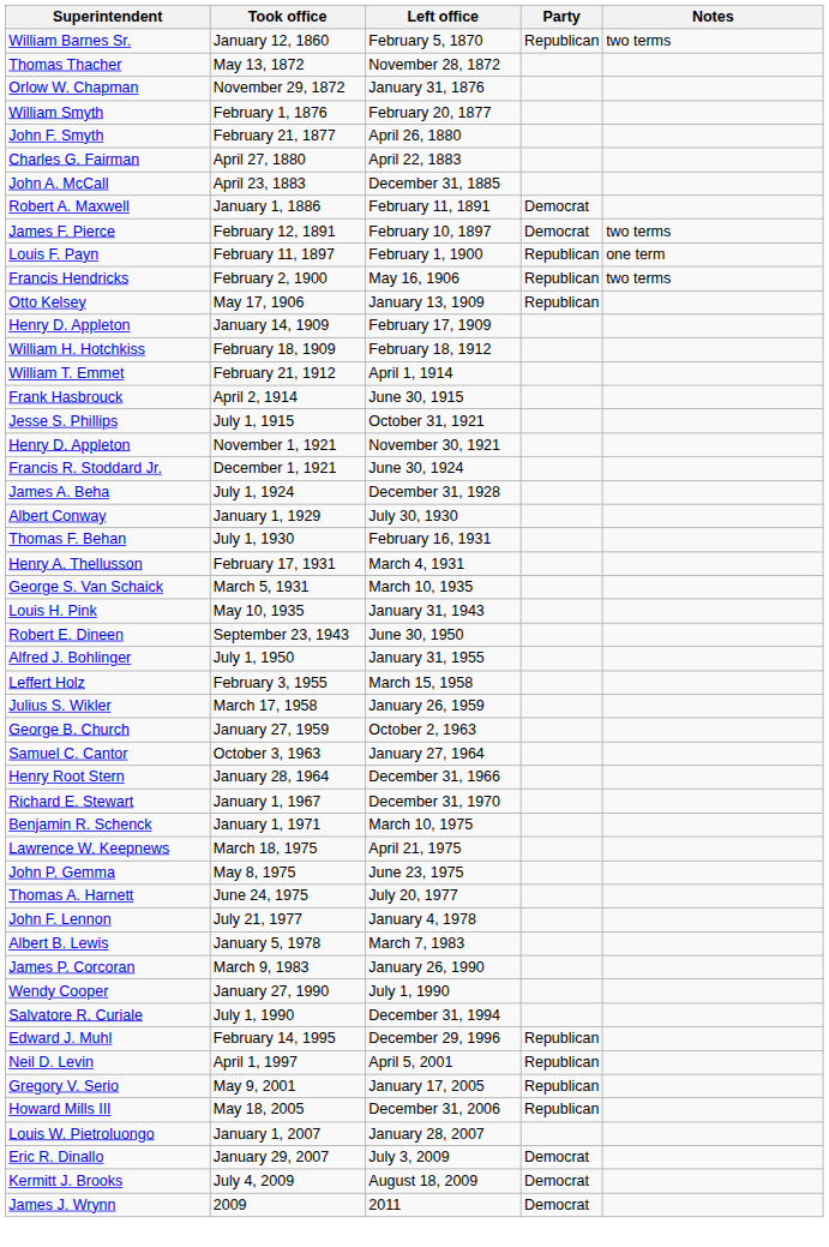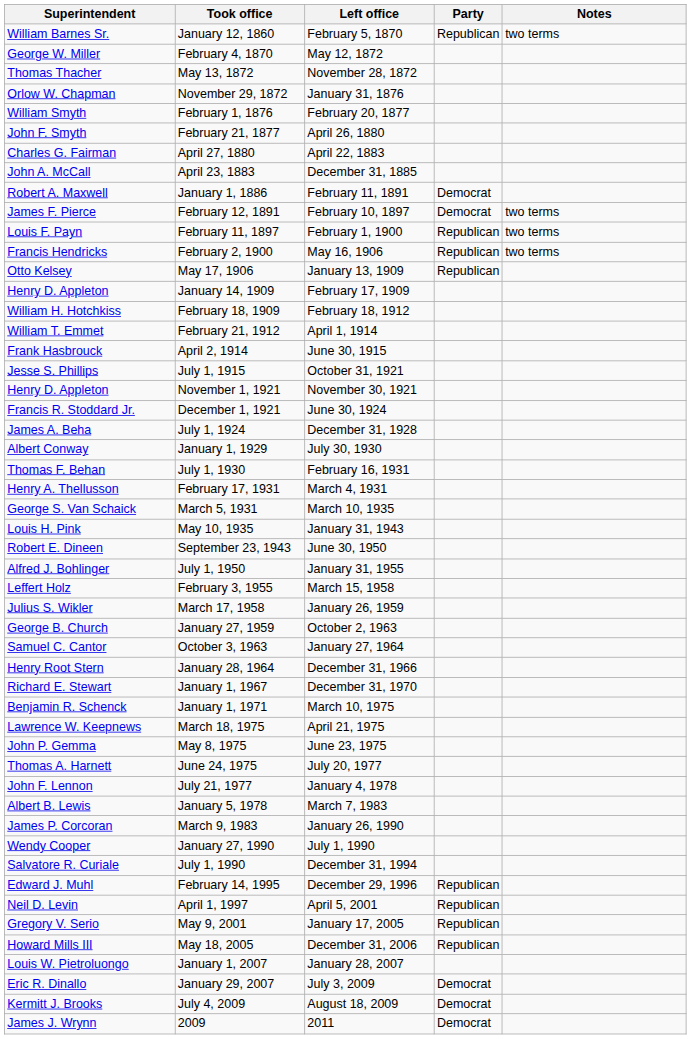 <table class="wikitable">
 <tr>
 <th width = "25%">Superintendent</th>
 <th width = "19%">Took office</th>
 <th width = "19%">Left office</th>
 <th width = "10%">Party</th>
 <th>Notes</th>
 </tr>
 <tr>
 <td><a href='#'>William Barnes Sr.</a></td>
 <td>January 12, 1860</td>
 <td>February 5, 1870</td>
 <td>Republican</td>
 <td>two terms</td>
+</tr>
+<tr>
+<td><a href='#'>George W. Miller</a></td>
+<td>February 4, 1870</td>
+<td>May 12, 1872</td>
+<td></td>
+<td></td>
 </tr>
 <tr>
 <td><a href='#'>Thomas Thacher</a></td>
 <td>May 13, 1872</td>
 <td>November 28, 1872</td>
 <td></td>
 <td></td>
 </tr>
 <tr>
 <td><a href='#'>Orlow W. Chapman</a></td>
 <td>November 29, 1872</td>
 <td>January 31, 1876</td>
 <td></td>
 <td></td>
 </tr>
 <tr>
 <td><a href='#'>William Smyth</a></td>
 <td>February 1, 1876</td>
 <td>February 20, 1877</td>
 <td></td>
 <td></td>
 </tr>
 <tr>
 <td><a href='#'>John F. Smyth</a></td>
 <td>February 21, 1877</td>
 <td>April 26, 1880</td>
 <td></td>
 <td></td>
 </tr>
 <tr>
 <td><a href='#'>Charles G. Fairman</a></td>
 <td>April 27, 1880</td>
 <td>April 22, 1883</td>
 <td></td>
 <td></td>
 </tr>
 <tr>
 <td><a href='#'>John A. McCall</a></td>
 <td>April 23, 1883</td>
 <td>December 31, 1885</td>
 <td></td>
 <td></td>
 </tr>
 <tr>
 <td><a href='#'>Robert A. Maxwell</a></td>
 <td>January 1, 1886</td>
 <td>February 11, 1891</td>
 <td>Democrat</td>
 <td></td>
 </tr>
 <tr>
 <td><a href='#'>James F. Pierce</a></td>
 <td>February 12, 1891</td>
 <td>February 10, 1897</td>
 <td>Democrat</td>
 <td>two terms</td>
 </tr>
 <tr>
 <td><a href='#'>Louis F. Payn</a></td>
 <td>February 11, 1897</td>
 <td>February 1, 1900</td>
 <td>Republican</td>
-<td>one term</td>
+<td>two terms</td>
 </tr>
 <tr>
 <td><a href='#'>Francis Hendricks</a></td>
 <td>February 2, 1900</td>
 <td>May 16, 1906</td>
 <td>Republican</td>
 <td>two terms</td>
 </tr>
 <tr>
 <td><a href='#'>Otto Kelsey</a></td>
 <td>May 17, 1906</td>
 <td>January 13, 1909</td>
 <td>Republican</td>
 <td></td>
 </tr>
 <tr>
 <td><a href='#'>Henry D. Appleton</a></td>
 <td>January 14, 1909</td>
 <td>February 17, 1909</td>
 <td></td>
 <td></td>
 </tr>
 <tr>
 <td><a href='#'>William H. Hotchkiss</a></td>
 <td>February 18, 1909</td>
 <td>February 18, 1912</td>
 <td></td>
 <td></td>
 </tr>
 <tr>
 <td><a href='#'>William T. Emmet</a></td>
 <td>February 21, 1912</td>
 <td>April 1, 1914</td>
 <td></td>
 <td></td>
 </tr>
 <tr>
 <td><a href='#'>Frank Hasbrouck</a></td>
 <td>April 2, 1914</td>
 <td>June 30, 1915</td>
 <td></td>
 <td></td>
 </tr>
 <tr>
 <td><a href='#'>Jesse S. Phillips</a></td>
 <td>July 1, 1915</td>
 <td>October 31, 1921</td>
 <td></td>
 <td></td>
 </tr>
 <tr>
 <td><a href='#'>Henry D. Appleton</a></td>
 <td>November 1, 1921</td>
 <td>November 30, 1921</td>
 <td></td>
 <td></td>
 </tr>
 <tr>
 <td><a href='#'>Francis R. Stoddard Jr.</a></td>
 <td>December 1, 1921</td>
 <td>June 30, 1924</td>
 <td></td>
 <td></td>
 </tr>
 <tr>
 <td><a href='#'>James A. Beha</a></td>
 <td>July 1, 1924</td>
 <td>December 31, 1928</td>
 <td></td>
 <td></td>
 </tr>
 <tr>
 <td><a href='#'>Albert Conway</a></td>
 <td>January 1, 1929</td>
 <td>July 30, 1930</td>
 <td></td>
 <td></td>
 </tr>
 <tr>
 <td><a href='#'>Thomas F. Behan</a></td>
 <td>July 1, 1930</td>
 <td>February 16, 1931</td>
 <td></td>
 <td></td>
 </tr>
 <tr>
 <td><a href='#'>Henry A. Thellusson</a></td>
 <td>February 17, 1931</td>
 <td>March 4, 1931</td>
 <td></td>
 <td></td>
 </tr>
 <tr>
 <td><a href='#'>George S. Van Schaick</a></td>
 <td>March 5, 1931</td>
 <td>March 10, 1935</td>
 <td></td>
 <td></td>
 </tr>
 <tr>
 <td><a href='#'>Louis H. Pink</a></td>
 <td>May 10, 1935</td>
 <td>January 31, 1943</td>
 <td></td>
 <td></td>
 </tr>
 <tr>
 <td><a href='#'>Robert E. Dineen</a></td>
 <td>September 23, 1943</td>
 <td>June 30, 1950</td>
 <td></td>
 <td></td>
 </tr>
 <tr>
 <td><a href='#'>Alfred J. Bohlinger</a></td>
 <td>July 1, 1950</td>
 <td>January 31, 1955</td>
 <td></td>
 <td></td>
 </tr>
 <tr>
 <td><a href='#'>Leffert Holz</a></td>
 <td>February 3, 1955</td>
 <td>March 15, 1958</td>
 <td></td>
 <td></td>
 </tr>
 <tr>
 <td><a href='#'>Julius S. Wikler</a></td>
 <td>March 17, 1958</td>
 <td>January 26, 1959</td>
 <td></td>
 <td></td>
 </tr>
 <tr>
 <td><a href='#'>George B. Church</a></td>
 <td>January 27, 1959</td>
 <td>October 2, 1963</td>
 <td></td>
 <td></td>
 </tr>
 <tr>
 <td><a href='#'>Samuel C. Cantor</a></td>
 <td>October 3, 1963</td>
 <td>January 27, 1964</td>
 <td></td>
 <td></td>
 </tr>
 <tr>
 <td><a href='#'>Henry Root Stern</a></td>
 <td>January 28, 1964</td>
 <td>December 31, 1966</td>
 <td></td>
 <td></td>
 </tr>
 <tr>
 <td><a href='#'>Richard E. Stewart</a></td>
 <td>January 1, 1967</td>
 <td>December 31, 1970</td>
 <td></td>
 <td></td>
 </tr>
 <tr>
 <td><a href='#'>Benjamin R. Schenck</a></td>
 <td>January 1, 1971</td>
 <td>March 10, 1975</td>
 <td></td>
 <td></td>
 </tr>
 <tr>
 <td><a href='#'>Lawrence W. Keepnews</a></td>
 <td>March 18, 1975</td>
 <td>April 21, 1975</td>
 <td></td>
 <td></td>
 </tr>
 <tr>
 <td><a href='#'>John P. Gemma</a></td>
 <td>May 8, 1975</td>
 <td>June 23, 1975</td>
 <td></td>
 <td></td>
 </tr>
 <tr>
 <td><a href='#'>Thomas A. Harnett</a></td>
 <td>June 24, 1975</td>
 <td>July 20, 1977</td>
 <td></td>
 <td></td>
 </tr>
 <tr>
 <td><a href='#'>John F. Lennon</a></td>
 <td>July 21, 1977</td>
 <td>January 4, 1978</td>
 <td></td>
 <td></td>
 </tr>
 <tr>
 <td><a href='#'>Albert B. Lewis</a></td>
 <td>January 5, 1978</td>
 <td>March 7, 1983</td>
 <td></td>
 <td></td>
 </tr>
 <tr>
 <td><a href='#'>James P. Corcoran</a></td>
 <td>March 9, 1983</td>
 <td>January 26, 1990</td>
 <td></td>
 <td></td>
 </tr>
 <tr>
 <td><a href='#'>Wendy Cooper</a></td>
 <td>January 27, 1990</td>
 <td>July 1, 1990</td>
 <td></td>
 <td></td>
 </tr>
 <tr>
 <td><a href='#'>Salvatore R. Curiale</a></td>
 <td>July 1, 1990</td>
 <td>December 31, 1994</td>
 <td></td>
 <td></td>
 </tr>
 <tr>
 <td><a href='#'>Edward J. Muhl</a></td>
 <td>February 14, 1995</td>
 <td>December 29, 1996</td>
 <td>Republican</td>
 <td></td>
 </tr>
 <tr>
 <td><a href='#'>Neil D. Levin</a></td>
 <td>April 1, 1997</td>
 <td>April 5, 2001</td>
 <td>Republican</td>
 <td></td>
 </tr>
 <tr>
 <td><a href='#'>Gregory V. Serio</a></td>
 <td>May 9, 2001</td>
 <td>January 17, 2005</td>
 <td>Republican</td>
 <td></td>
 </tr>
 <tr>
 <td><a href='#'>Howard Mills III</a></td>
 <td>May 18, 2005</td>
 <td>December 31, 2006</td>
 <td>Republican</td>
 <td></td>
 </tr>
 <tr>
 <td><a href='#'>Louis W. Pietroluongo</a></td>
 <td>January 1, 2007</td>
 <td>January 28, 2007</td>
 <td></td>
 <td></td>
 </tr>
 <tr>
 <td><a href='#'>Eric R. Dinallo</a></td>
 <td>January 29, 2007</td>
 <td>July 3, 2009</td>
 <td>Democrat</td>
 <td></td>
 </tr>
 <tr>
 <td><a href='#'>Kermitt J. Brooks</a></td>
 <td>July 4, 2009</td>
 <td>August 18, 2009</td>
 <td>Democrat</td>
 <td></td>
 </tr>
 <tr>
 <td><a href='#'>James J. Wrynn</a></td>
 <td>2009</td>
 <td>2011</td>
 <td>Democrat</td>
 </tr>
 </table>
